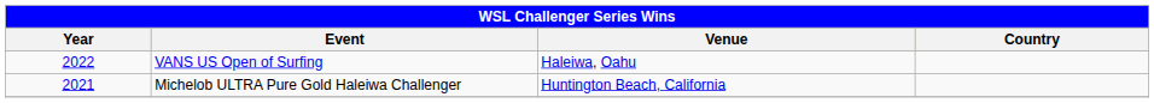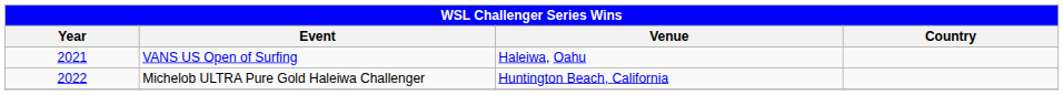 <table class="wikitable" style="width:100%;">
 <tr>
 <td colspan=4; style="background: blue; color: white" align="center"><strong>WSL Challenger Series Wins</strong></td>
 </tr>
 <tr bgcolor=#bdb76b>
 <th>Year</th>
 <th width=   33.8%>Event</th>
 <th width=     33%>Venue</th>
 <th>Country</th>
 </tr>
 <tr>
-<td style="text-align:center"><a href='#'>2022</a></td>
+<td style="text-align:center"><a href='#'>2021</a></td>
 <td><a href='#'>VANS US Open of Surfing</a></td>
 <td><a href='#'>Haleiwa</a>, <a href='#'>Oahu</a></td>
 <td></td>
 </tr>
 <tr>
-<td style="text-align:center"><a href='#'>2021</a></td>
+<td style="text-align:center"><a href='#'>2022</a></td>
 <td>Michelob ULTRA Pure Gold Haleiwa Challenger</td>
 <td><a href='#'>Huntington Beach, California</a></td>
 <td></td>
 </tr>
 <tr>
 </tr>
 <tr bgcolor=skyblue>
 </tr>
 </table>
